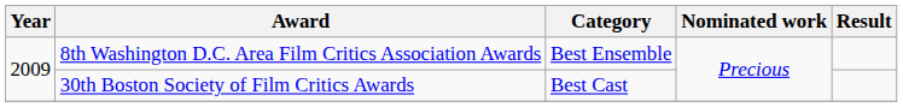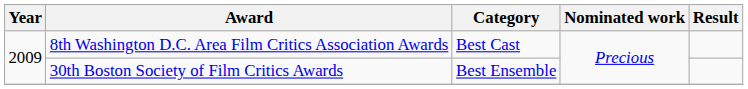 <table class="wikitable sortable">
 <tr>
 <th>Year</th>
 <th>Award</th>
 <th>Category</th>
 <th>Nominated work</th>
 <th>Result</th>
 </tr>
 <tr>
 <td rowspan="2">2009</td>
 <td><a href='#'>8th Washington D.C. Area Film Critics Association Awards</a></td>
-<td><a href='#'>Best Ensemble</a> </td>
+<td><a href='#'>Best Cast</a> </td>
 <td rowspan="2" style="text-align:center;"><em><a href='#'>Precious</a></em></td>
 <td></td>
 </tr>
 <tr>
 <td><a href='#'>30th Boston Society of Film Critics Awards</a></td>
-<td><a href='#'>Best Cast</a> </td>
+<td><a href='#'>Best Ensemble</a> </td>
 <td></td>
 </tr>
 <tr>
 </tr>
 </table>
